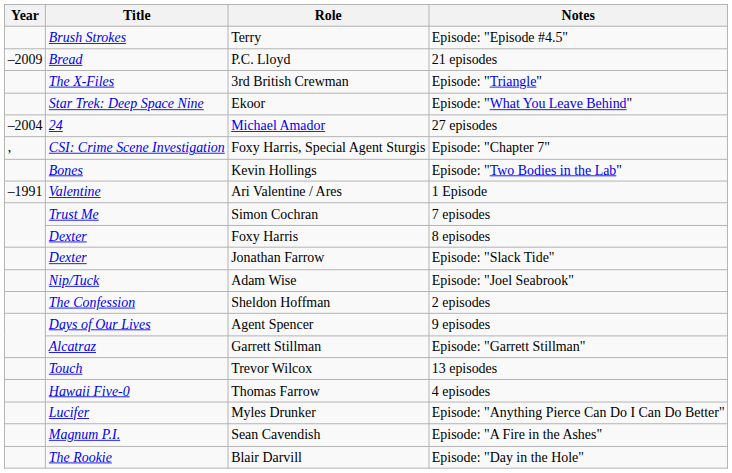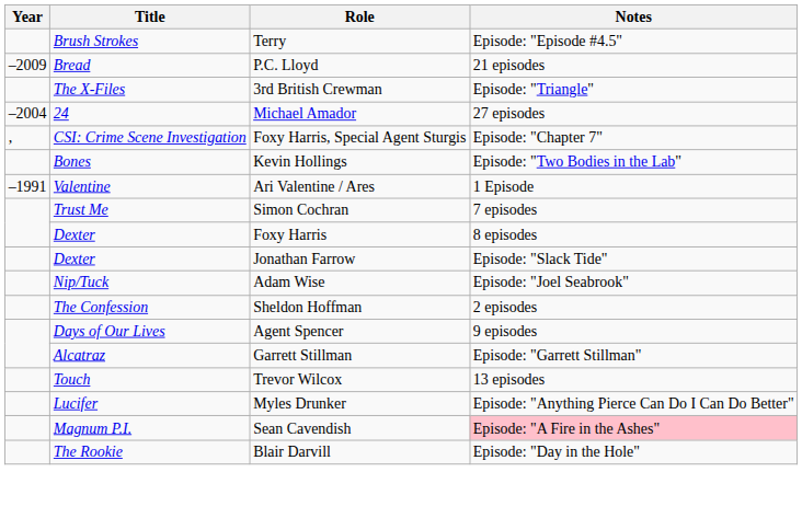 <table class="wikitable sortable">
 <tr>
 <th>Year</th>
 <th>Title</th>
 <th>Role</th>
 <th class="unsortable">Notes</th>
 </tr>
 <tr>
 <td></td>
 <td><em><a href='#'>Brush Strokes</a></em></td>
 <td>Terry</td>
 <td>Episode: "Episode #4.5"</td>
 </tr>
 <tr>
 <td>–2009</td>
 <td><em><a href='#'>Bread</a></em></td>
 <td>P.C. Lloyd</td>
 <td>21 episodes</td>
 </tr>
 <tr>
 <td></td>
 <td><em><a href='#'>The X-Files</a></em></td>
 <td>3rd British Crewman</td>
 <td>Episode: "<a href='#'>Triangle</a>"</td>
-</tr>
-<tr>
-<td></td>
-<td><em><a href='#'>Star Trek: Deep Space Nine</a></em></td>
-<td>Ekoor</td>
-<td>Episode: "<a href='#'>What You Leave Behind</a>"</td>
 </tr>
 <tr>
 <td>–2004</td>
 <td><em><a href='#'>24</a></em></td>
 <td><a href='#'>Michael Amador</a></td>
 <td>27 episodes</td>
 </tr>
 <tr>
 <td>, </td>
 <td><em><a href='#'>CSI: Crime Scene Investigation</a></em></td>
 <td>Foxy Harris, Special Agent Sturgis</td>
 <td>Episode: "Chapter 7"</td>
 </tr>
 <tr>
 <td></td>
 <td><em><a href='#'>Bones</a></em></td>
 <td>Kevin Hollings</td>
 <td>Episode: "<a href='#'>Two Bodies in the Lab</a>"</td>
 </tr>
 <tr>
 <td>–1991</td>
 <td><em><a href='#'>Valentine</a></em></td>
 <td>Ari Valentine / Ares</td>
 <td>1 Episode</td>
 </tr>
 <tr>
 <td rowspan="2"></td>
 <td><em><a href='#'>Trust Me</a></em></td>
 <td>Simon Cochran</td>
 <td>7 episodes</td>
 </tr>
 <tr>
 <td><em><a href='#'>Dexter</a></em></td>
 <td>Foxy Harris</td>
 <td>8 episodes</td>
 </tr>
 <tr>
 <td></td>
 <td><em><a href='#'>Dexter</a></em></td>
 <td>Jonathan Farrow</td>
 <td>Episode: "Slack Tide"</td>
 </tr>
 <tr>
 <td></td>
 <td><em><a href='#'>Nip/Tuck</a></em></td>
 <td>Adam Wise</td>
 <td>Episode: "Joel Seabrook"</td>
 </tr>
 <tr>
 <td></td>
 <td><em><a href='#'>The Confession</a></em></td>
 <td>Sheldon Hoffman</td>
 <td>2 episodes</td>
 </tr>
 <tr>
 <td rowspan="2"></td>
 <td><em><a href='#'>Days of Our Lives</a></em></td>
 <td>Agent Spencer</td>
 <td>9 episodes</td>
 </tr>
 <tr>
 <td><em><a href='#'>Alcatraz</a></em></td>
 <td>Garrett Stillman</td>
 <td>Episode: "Garrett Stillman"</td>
 </tr>
 <tr>
 <td></td>
 <td><em><a href='#'>Touch</a></em></td>
 <td>Trevor Wilcox</td>
 <td>13 episodes</td>
 </tr>
 <tr>
 <td></td>
-<td><em><a href='#'>Hawaii Five-0</a></em></td>
-<td>Thomas Farrow</td>
-<td>4 episodes</td>
-</tr>
-<tr>
-<td></td>
 <td><em><a href='#'>Lucifer</a></em></td>
 <td>Myles Drunker</td>
 <td>Episode: "Anything Pierce Can Do I Can Do Better"</td>
 </tr>
 <tr>
 <td></td>
 <td><em><a href='#'>Magnum P.I.</a></em></td>
 <td>Sean Cavendish</td>
-<td>Episode: "A Fire in the Ashes"</td>
+<td style="background: pink;">Episode: "A Fire in the Ashes"</td>
 </tr>
 <tr>
 <td></td>
 <td><em><a href='#'>The Rookie</a></em></td>
 <td>Blair Darvill</td>
 <td>Episode: "Day in the Hole"</td>
 </tr>
 </table>
